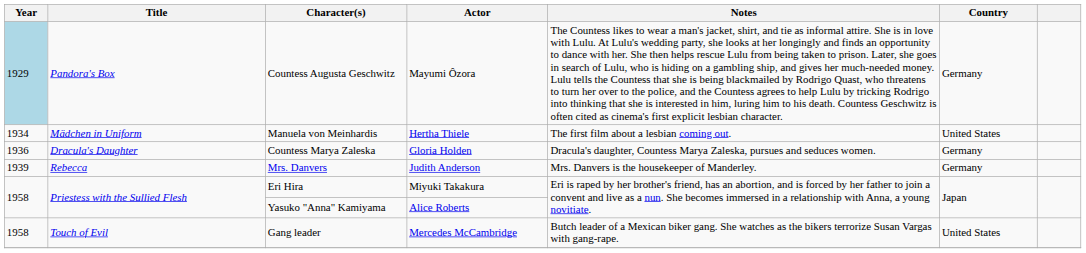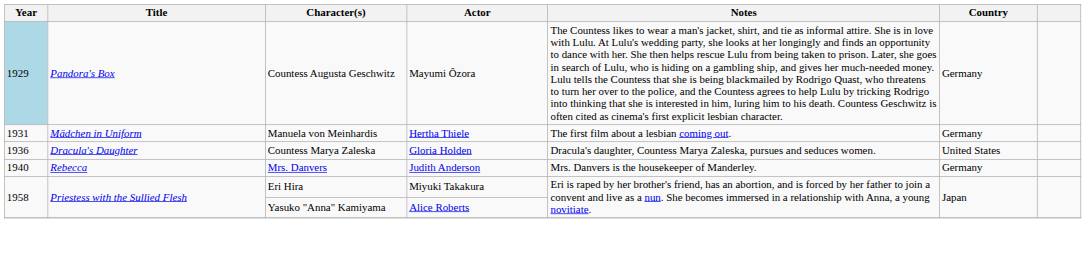 <table class="wikitable sortable" style="width: 100%">
 <tr>
 <th style="width:4%;">Year</th>
 <th style="width:20%;">Title</th>
 <th style="width:13%;">Character(s)</th>
 <th style="width:13%;">Actor</th>
 <th style="width:36%;">Notes</th>
 <th style="width:9%;">Country</th>
 <th style="width:4%;" class="unsortable"></th>
 </tr>
 <tr>
 <td style="background: lightblue;">1929</td>
 <td><em><a href='#'>Pandora's Box</a></em></td>
 <td>Countess Augusta Geschwitz</td>
 <td>Mayumi Ôzora</td>
 <td>The Countess likes to wear a man's jacket, shirt, and tie as informal attire. She is in love with Lulu. At Lulu's wedding party, she looks at her longingly and finds an opportunity to dance with her. She then helps rescue Lulu from being taken to prison. Later, she goes in search of Lulu, who is hiding on a gambling ship, and gives her much-needed money. Lulu tells the Countess that she is being blackmailed by Rodrigo Quast, who threatens to turn her over to the police, and the Countess agrees to help Lulu by tricking Rodrigo into thinking that she is interested in him, luring him to his death.  Countess Geschwitz is often cited as cinema's first explicit lesbian character.</td>
 <td>Germany</td>
 <td></td>
 </tr>
 <tr>
-<td>1934</td>
+<td>1931</td>
 <td><em><a href='#'>Mädchen in Uniform</a></em></td>
 <td>Manuela von Meinhardis</td>
 <td><a href='#'>Hertha Thiele</a></td>
 <td>The first film about a lesbian <a href='#'>coming out</a>.</td>
-<td>United States</td>
+<td>Germany</td>
 <td></td>
 </tr>
 <tr>
 <td>1936</td>
 <td><em><a href='#'>Dracula's Daughter</a></em></td>
 <td>Countess Marya Zaleska</td>
 <td><a href='#'>Gloria Holden</a></td>
 <td>Dracula's daughter, Countess Marya Zaleska, pursues and seduces women.</td>
-<td>Germany</td>
+<td>United States</td>
 <td></td>
 </tr>
 <tr>
-<td>1939</td>
+<td>1940</td>
 <td><em><a href='#'>Rebecca</a></em></td>
 <td><a href='#'>Mrs. Danvers</a></td>
 <td><a href='#'>Judith Anderson</a></td>
 <td>Mrs. Danvers is the housekeeper of Manderley.</td>
 <td>Germany</td>
 <td></td>
 </tr>
 <tr>
 <td rowspan="2">1958</td>
 <td rowspan="2"><em><a href='#'>Priestess with the Sullied Flesh</a></em></td>
 <td>Eri Hira</td>
 <td>Miyuki Takakura</td>
 <td rowspan="2">Eri is raped by her brother's friend, has an abortion, and is forced by her father to join a convent and live as a <a href='#'>nun</a>. She becomes immersed in a relationship with Anna, a young <a href='#'>novitiate</a>.</td>
 <td rowspan="2">Japan</td>
 <td rowspan="2"></td>
 </tr>
 <tr>
 <td>Yasuko "Anna" Kamiyama</td>
 <td><a href='#'>Alice Roberts</a></td>
 </tr>
 <tr>
-<td>1958</td>
-<td><em><a href='#'>Touch of Evil</a></em></td>
-<td>Gang leader</td>
-<td><a href='#'>Mercedes McCambridge</a></td>
-<td>Butch leader of a Mexican biker gang. She watches as the bikers terrorize Susan Vargas with gang-rape.</td>
-<td>United States</td>
-<td></td>
-</tr>
-<tr>
 </tr>
 </table>
